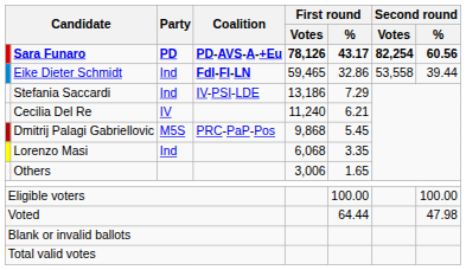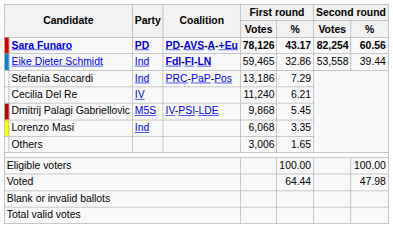 <table class="wikitable centre">
 <tr>
 <th scope="col" rowspan=2 colspan=2>Candidate</th>
 <th scope="col" rowspan=2 colspan=1>Party</th>
 <th scope="col" rowspan=2 colspan=1>Coalition</th>
 <th scope="col" colspan=2>First round</th>
 <th scope="col" colspan=2>Second round</th>
 </tr>
 <tr>
 <th scope="col">Votes</th>
 <th scope="col">%</th>
 <th scope="col">Votes</th>
 <th scope="col">%</th>
 </tr>
 <tr>
 <td bgcolor="#dd0000"></td>
 <td><strong><a href='#'>Sara Funaro</a></strong></td>
 <td><strong><a href='#'>PD</a></strong></td>
 <td><strong><a href='#'>PD</a>-<a href='#'>AVS</a>-<a href='#'>A</a>-<a href='#'>+Eu</a></strong></td>
 <td style="text-align: right"><strong>78,126</strong></td>
 <td style="text-align: right"><strong>43.17</strong></td>
 <td style="text-align: right"><strong>82,254</strong></td>
 <td style="text-align: right"><strong>60.56</strong></td>
 </tr>
 <tr>
 <td bgcolor="#0087DC"></td>
 <td><a href='#'>Eike Dieter Schmidt</a></td>
 <td><a href='#'>Ind</a></td>
 <td><strong><a href='#'>FdI</a>-<a href='#'>FI</a>-<a href='#'>LN</a></strong></td>
 <td style="text-align: right">59,465</td>
 <td style="text-align: right">32.86</td>
 <td style="text-align: right">53,558</td>
 <td style="text-align: right">39.44</td>
 </tr>
 <tr>
 <td bgcolor=></td>
 <td>Stefania Saccardi</td>
 <td><a href='#'>Ind</a></td>
-<td><a href='#'>IV</a>-<a href='#'>PSI</a>-<a href='#'>LDE</a></td>
+<td><a href='#'>PRC</a>-<a href='#'>PaP</a>-<a href='#'>Pos</a></td>
 <td style="text-align: right">13,186</td>
 <td style="text-align: right">7.29</td>
 </tr>
 <tr>
 <td bgcolor=></td>
 <td>Cecilia Del Re</td>
 <td><a href='#'>IV</a></td>
 <td></td>
 <td style="text-align: right">11,240</td>
 <td style="text-align: right">6.21</td>
 </tr>
 <tr>
 <td bgcolor="#B40404"></td>
 <td>Dmitrij Palagi Gabriellovic</td>
 <td><a href='#'>M5S</a></td>
-<td><a href='#'>PRC</a>-<a href='#'>PaP</a>-<a href='#'>Pos</a></td>
+<td><a href='#'>IV</a>-<a href='#'>PSI</a>-<a href='#'>LDE</a></td>
 <td style="text-align: right">9,868</td>
 <td style="text-align: right">5.45</td>
 </tr>
 <tr>
 <td bgcolor="yellow"></td>
 <td>Lorenzo Masi</td>
 <td><a href='#'>Ind</a></td>
 <td></td>
 <td style="text-align: right">6,068</td>
 <td style="text-align: right">3.35</td>
 </tr>
 <tr>
 <td bgcolor=""></td>
 <td>Others</td>
 <td></td>
 <td></td>
 <td style="text-align: right">3,006</td>
 <td style="text-align: right">1.65</td>
 </tr>
 <tr bgcolor=white>
 <td colspan=8></td>
 </tr>
 <tr>
 <td colspan=4>Eligible voters</td>
 <td style="text-align: right"></td>
 <td style="text-align: right">100.00</td>
 <td style="text-align: right"></td>
 <td style="text-align: right">100.00</td>
 </tr>
 <tr>
 <td colspan=4>Voted</td>
 <td style="text-align: right"></td>
 <td style="text-align: right">64.44</td>
 <td style="text-align: right"></td>
 <td style="text-align: right">47.98</td>
 </tr>
 <tr>
 <td colspan=4>Blank or invalid ballots</td>
 <td style="text-align: right"></td>
 <td style="text-align: right"></td>
 <td style="text-align: right"></td>
 <td style="text-align: right"></td>
 </tr>
 <tr>
 <td colspan=4>Total valid votes</td>
 <td style="text-align: right"></td>
 <td style="text-align: right"></td>
 <td style="text-align: right"></td>
 <td style="text-align: right"></td>
 </tr>
 </table>
